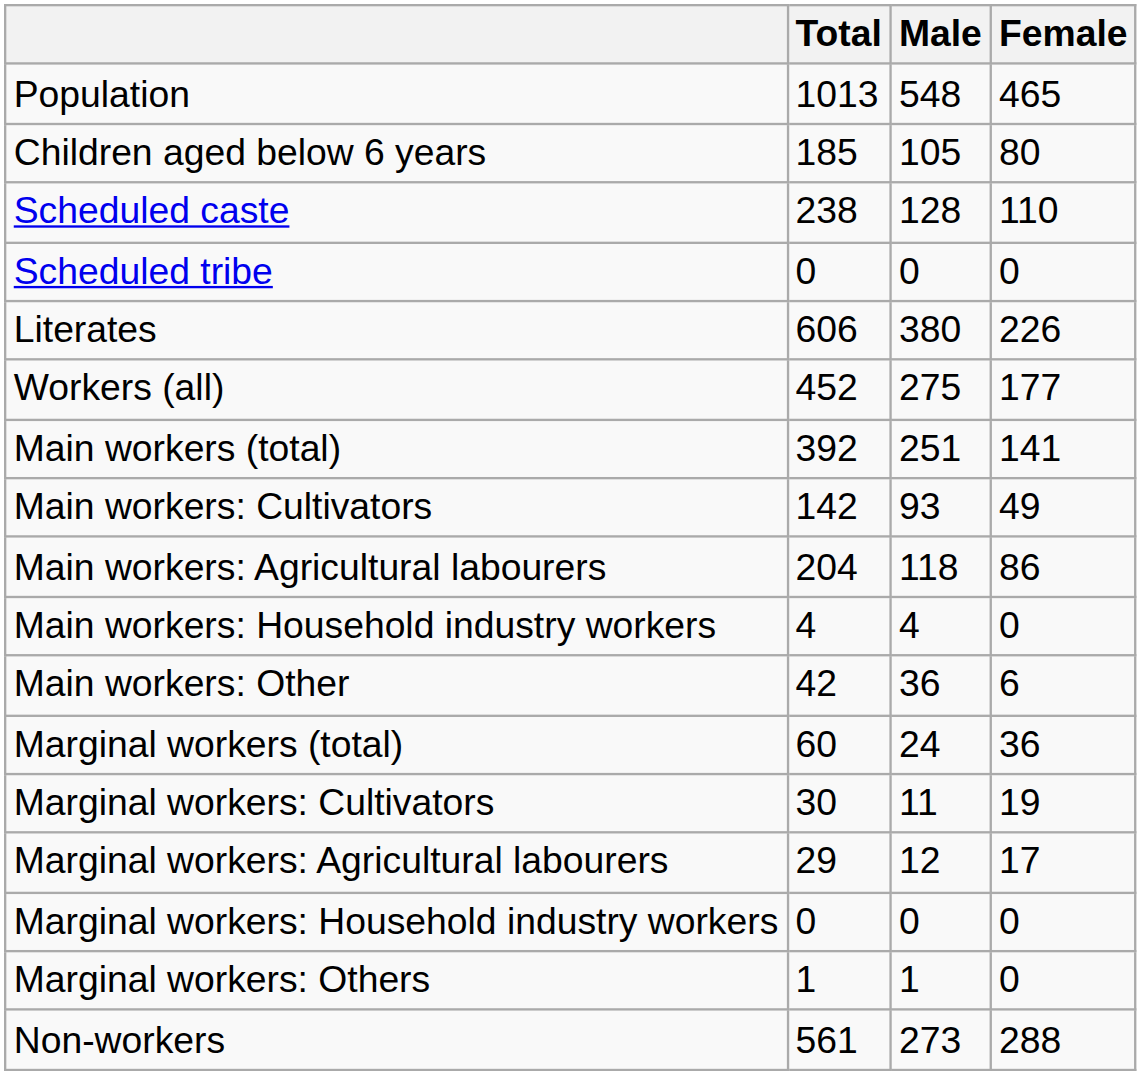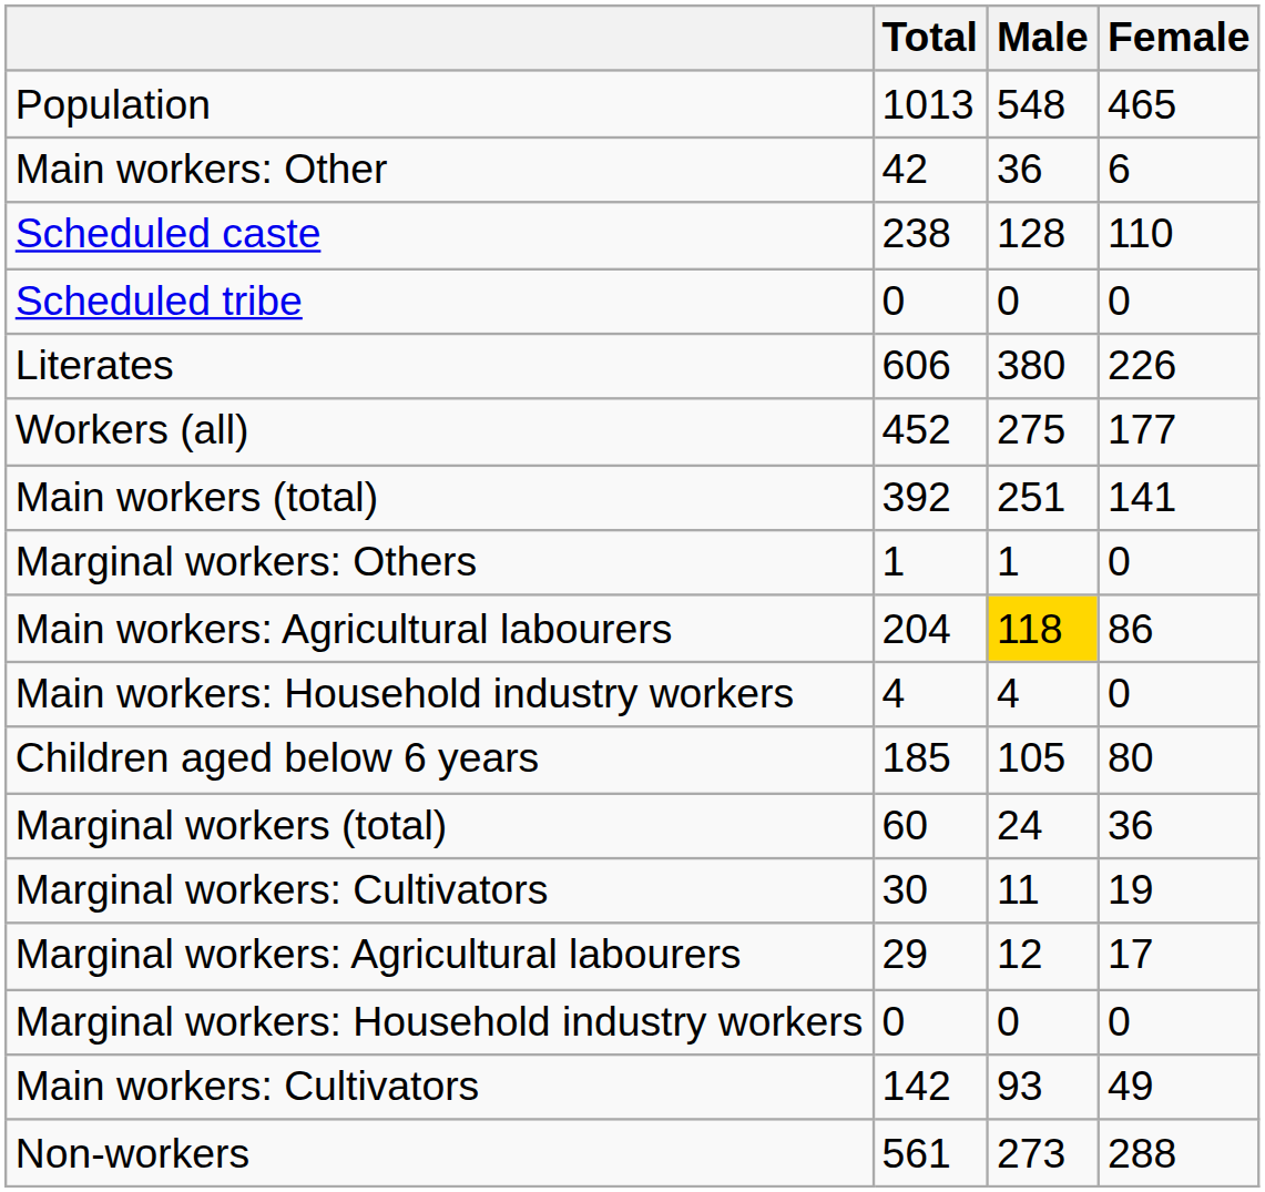 <table class="wikitable sortable">
 <tr>
 <th></th>
 <th>Total</th>
 <th>Male</th>
 <th>Female</th>
 </tr>
 <tr>
 <td>Population</td>
 <td>1013</td>
 <td>548</td>
 <td>465</td>
 </tr>
 <tr>
-<td>Children aged below 6 years</td>
-<td>185</td>
-<td>105</td>
-<td>80</td>
+<td>Main workers: Other</td>
+<td>42</td>
+<td>36</td>
+<td>6</td>
 </tr>
 <tr>
 <td><a href='#'>Scheduled caste</a></td>
 <td>238</td>
 <td>128</td>
 <td>110</td>
 </tr>
 <tr>
 <td><a href='#'>Scheduled tribe</a></td>
 <td>0</td>
 <td>0</td>
 <td>0</td>
 </tr>
 <tr>
 <td>Literates</td>
 <td>606</td>
 <td>380</td>
 <td>226</td>
 </tr>
 <tr>
 <td>Workers (all)</td>
 <td>452</td>
 <td>275</td>
 <td>177</td>
 </tr>
 <tr>
 <td>Main workers (total)</td>
 <td>392</td>
 <td>251</td>
 <td>141</td>
 </tr>
 <tr>
-<td>Main workers: Cultivators</td>
-<td>142</td>
-<td>93</td>
-<td>49</td>
+<td>Marginal workers: Others</td>
+<td>1</td>
+<td>1</td>
+<td>0</td>
 </tr>
 <tr>
 <td>Main workers: Agricultural labourers</td>
 <td>204</td>
-<td>118</td>
+<td style="background: gold;">118</td>
 <td>86</td>
 </tr>
 <tr>
 <td>Main workers: Household industry workers</td>
 <td>4</td>
 <td>4</td>
 <td>0</td>
 </tr>
 <tr>
-<td>Main workers: Other</td>
-<td>42</td>
-<td>36</td>
-<td>6</td>
+<td>Children aged below 6 years</td>
+<td>185</td>
+<td>105</td>
+<td>80</td>
 </tr>
 <tr>
 <td>Marginal workers (total)</td>
 <td>60</td>
 <td>24</td>
 <td>36</td>
 </tr>
 <tr>
 <td>Marginal workers: Cultivators</td>
 <td>30</td>
 <td>11</td>
 <td>19</td>
 </tr>
 <tr>
 <td>Marginal workers: Agricultural labourers</td>
 <td>29</td>
 <td>12</td>
 <td>17</td>
 </tr>
 <tr>
 <td>Marginal workers: Household industry workers</td>
 <td>0</td>
 <td>0</td>
 <td>0</td>
 </tr>
 <tr>
-<td>Marginal workers: Others</td>
-<td>1</td>
-<td>1</td>
-<td>0</td>
+<td>Main workers: Cultivators</td>
+<td>142</td>
+<td>93</td>
+<td>49</td>
 </tr>
 <tr>
 <td>Non-workers</td>
 <td>561</td>
 <td>273</td>
 <td>288</td>
 </tr>
 </table>
